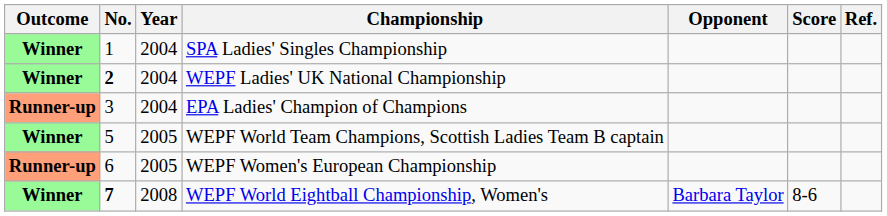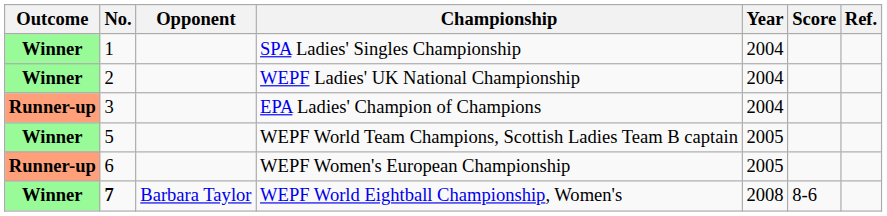 <table class="wikitable">
 <tr>
 <th>Outcome</th>
 <th>No.</th>
+<th>Opponent</th>
+<th>Championship</th>
 <th>Year</th>
-<th>Championship</th>
-<th>Opponent</th>
 <th>Score</th>
 <th>Ref.</th>
 </tr>
 <tr>
 <th scope="row" style="background:#98FB98">Winner</th>
 <td>1</td>
+<td></td>
+<td><a href='#'>SPA</a> Ladies' Singles Championship</td>
 <td>2004</td>
-<td><a href='#'>SPA</a> Ladies' Singles Championship</td>
-<td></td>
 <td></td>
 <td></td>
 </tr>
 <tr>
 <th scope="row" style="background:#98FB98">Winner</th>
-<td><strong>2</strong></td>
+<td>2</td>
+<td></td>
+<td><a href='#'>WEPF</a> Ladies' UK National Championship</td>
 <td>2004</td>
-<td><a href='#'>WEPF</a> Ladies' UK National Championship</td>
-<td></td>
 <td></td>
 <td></td>
 </tr>
 <tr>
 <th scope="row" style="background:#ffa07a;">Runner-up</th>
 <td>3</td>
+<td></td>
+<td><a href='#'>EPA</a> Ladies' Champion of Champions</td>
 <td>2004</td>
-<td><a href='#'>EPA</a> Ladies' Champion of Champions</td>
-<td></td>
 <td></td>
 <td></td>
 </tr>
 <tr>
 <th scope="row" style="background:#98FB98">Winner</th>
 <td>5</td>
+<td></td>
+<td>WEPF World Team Champions, Scottish Ladies Team B captain</td>
 <td>2005</td>
-<td>WEPF World Team Champions, Scottish Ladies Team B captain</td>
-<td></td>
 <td></td>
 <td></td>
 </tr>
 <tr>
 <th scope="row" style="background:#ffa07a;">Runner-up</th>
 <td>6</td>
+<td></td>
+<td>WEPF Women's European Championship</td>
 <td>2005</td>
-<td>WEPF Women's European Championship</td>
-<td></td>
 <td></td>
 <td></td>
 </tr>
 <tr>
 <th scope="row" style="background:#98FB98">Winner</th>
 <td><strong>7</strong></td>
+<td><a href='#'>Barbara Taylor</a></td>
+<td><a href='#'>WEPF World Eightball Championship</a>, Women's</td>
 <td>2008</td>
-<td><a href='#'>WEPF World Eightball Championship</a>, Women's</td>
-<td><a href='#'>Barbara Taylor</a></td>
 <td>8-6</td>
 <td></td>
 </tr>
 </table>
